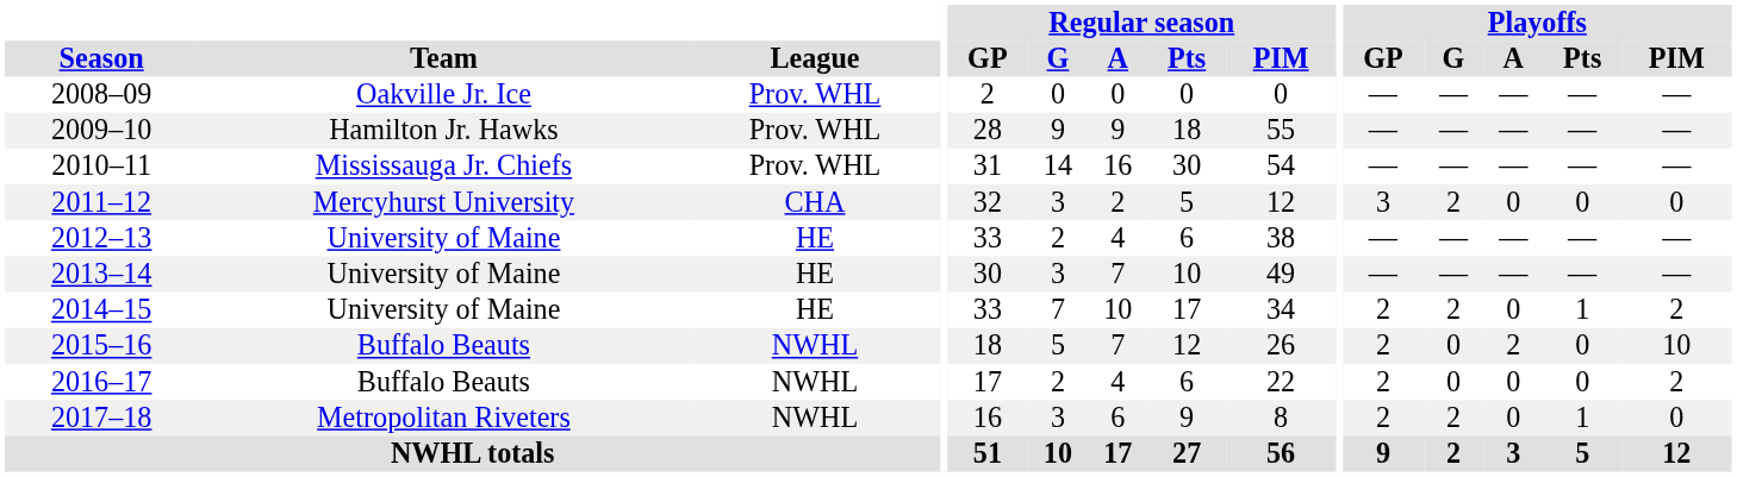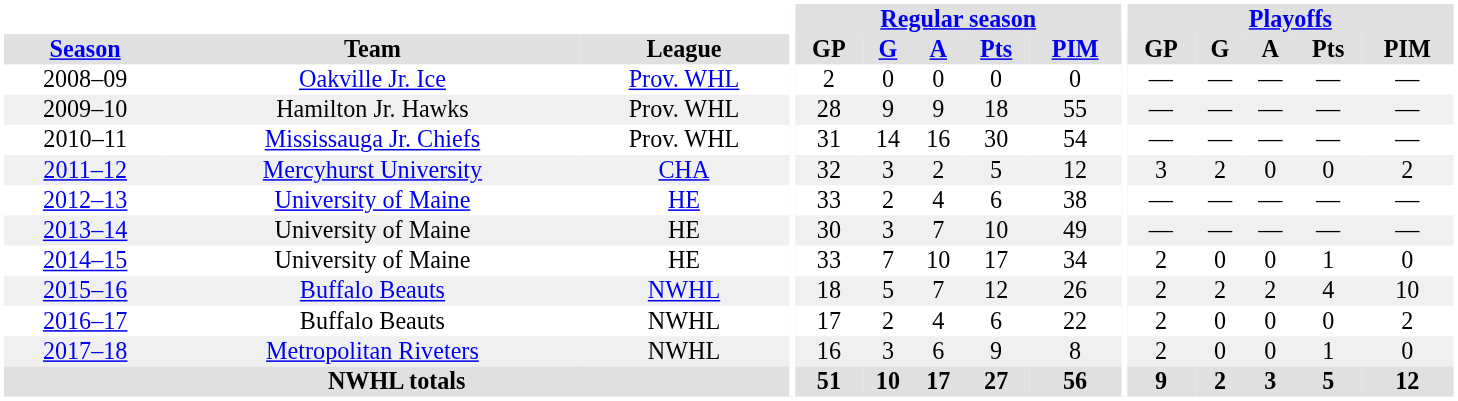 <table border="0" cellpadding="1" cellspacing="0" style="text-align:center; width:60em">
 <tr bgcolor="#e0e0e0">
 <th colspan="3" bgcolor="#ffffff"></th>
 <th rowspan="100" bgcolor="#ffffff"></th>
 <th colspan="5"><a href='#'>Regular season</a></th>
 <th rowspan="100" bgcolor="#ffffff"></th>
 <th colspan="5"><a href='#'>Playoffs</a></th>
 </tr>
 <tr bgcolor="#e0e0e0">
 <th><a href='#'>Season</a></th>
 <th>Team</th>
 <th>League</th>
 <th>GP</th>
 <th><a href='#'>G</a></th>
 <th><a href='#'>A</a></th>
 <th><a href='#'>Pts</a></th>
 <th><a href='#'>PIM</a></th>
 <th>GP</th>
 <th>G</th>
 <th>A</th>
 <th>Pts</th>
 <th>PIM</th>
 </tr>
 <tr>
 <td>2008–09</td>
 <td><a href='#'>Oakville Jr. Ice</a></td>
 <td><a href='#'>Prov. WHL</a></td>
 <td>2</td>
 <td>0</td>
 <td>0</td>
 <td>0</td>
 <td>0</td>
 <td>—</td>
 <td>—</td>
 <td>—</td>
 <td>—</td>
 <td>—</td>
 </tr>
 <tr bgcolor="f0f0f0">
 <td>2009–10</td>
 <td>Hamilton Jr. Hawks</td>
 <td>Prov. WHL</td>
 <td>28</td>
 <td>9</td>
 <td>9</td>
 <td>18</td>
 <td>55</td>
 <td>—</td>
 <td>—</td>
 <td>—</td>
 <td>—</td>
 <td>—</td>
 </tr>
 <tr>
 <td>2010–11</td>
 <td><a href='#'>Mississauga Jr. Chiefs</a></td>
 <td>Prov. WHL</td>
 <td>31</td>
 <td>14</td>
 <td>16</td>
 <td>30</td>
 <td>54</td>
 <td>—</td>
 <td>—</td>
 <td>—</td>
 <td>—</td>
 <td>—</td>
 </tr>
 <tr bgcolor="#f0f0f0">
 <td><a href='#'>2011–12</a></td>
 <td><a href='#'>Mercyhurst University</a></td>
 <td><a href='#'>CHA</a></td>
 <td>32</td>
 <td>3</td>
 <td>2</td>
 <td>5</td>
 <td>12</td>
 <td>3</td>
 <td>2</td>
 <td>0</td>
 <td>0</td>
-<td>0</td>
+<td>2</td>
 </tr>
 <tr>
 <td><a href='#'>2012–13</a></td>
 <td><a href='#'>University of Maine</a></td>
 <td><a href='#'>HE</a></td>
 <td>33</td>
 <td>2</td>
 <td>4</td>
 <td>6</td>
 <td>38</td>
 <td>—</td>
 <td>—</td>
 <td>—</td>
 <td>—</td>
 <td>—</td>
 </tr>
 <tr bgcolor="#f0f0f0">
 <td><a href='#'>2013–14</a></td>
 <td>University of Maine</td>
 <td>HE</td>
 <td>30</td>
 <td>3</td>
 <td>7</td>
 <td>10</td>
 <td>49</td>
 <td>—</td>
 <td>—</td>
 <td>—</td>
 <td>—</td>
 <td>—</td>
 </tr>
 <tr>
 <td><a href='#'>2014–15</a></td>
 <td>University of Maine</td>
 <td>HE</td>
 <td>33</td>
 <td>7</td>
 <td>10</td>
 <td>17</td>
 <td>34</td>
 <td>2</td>
-<td>2</td>
+<td>0</td>
 <td>0</td>
 <td>1</td>
-<td>2</td>
+<td>0</td>
 </tr>
 <tr bgcolor="#f0f0f0">
 <td><a href='#'>2015–16</a></td>
 <td><a href='#'>Buffalo Beauts</a></td>
 <td><a href='#'>NWHL</a></td>
 <td>18</td>
 <td>5</td>
 <td>7</td>
 <td>12</td>
 <td>26</td>
 <td>2</td>
-<td>0</td>
 <td>2</td>
-<td>0</td>
+<td>2</td>
+<td>4</td>
 <td>10</td>
 </tr>
 <tr>
 <td><a href='#'>2016–17</a></td>
 <td>Buffalo Beauts</td>
 <td>NWHL</td>
 <td>17</td>
 <td>2</td>
 <td>4</td>
 <td>6</td>
 <td>22</td>
 <td>2</td>
 <td>0</td>
 <td>0</td>
 <td>0</td>
 <td>2</td>
 </tr>
 <tr bgcolor="f0f0f0">
 <td><a href='#'>2017–18</a></td>
 <td><a href='#'>Metropolitan Riveters</a></td>
 <td>NWHL</td>
 <td>16</td>
 <td>3</td>
 <td>6</td>
 <td>9</td>
 <td>8</td>
 <td>2</td>
-<td>2</td>
+<td>0</td>
 <td>0</td>
 <td>1</td>
 <td>0</td>
 </tr>
 <tr bgcolor="#e0e0e0">
 <th colspan="3">NWHL totals</th>
 <th>51</th>
 <th>10</th>
 <th>17</th>
 <th>27</th>
 <th>56</th>
 <th>9</th>
 <th>2</th>
 <th>3</th>
 <th>5</th>
 <th>12</th>
 </tr>
 </table>
